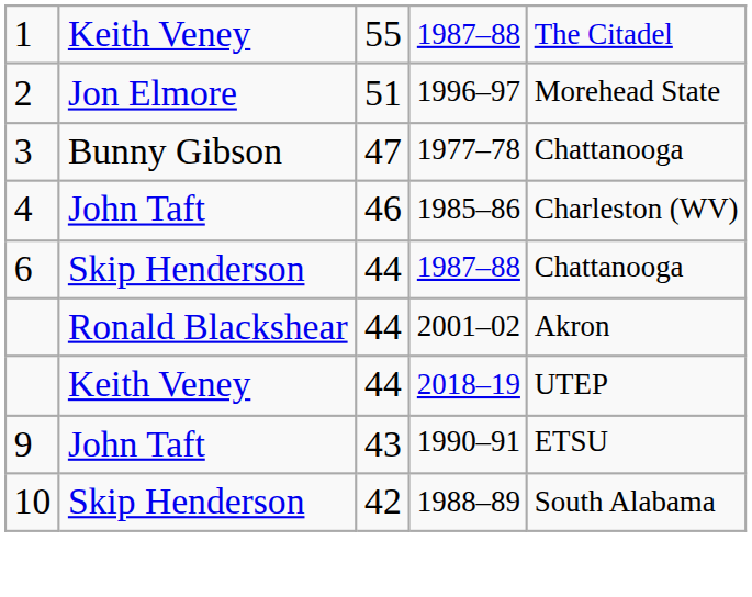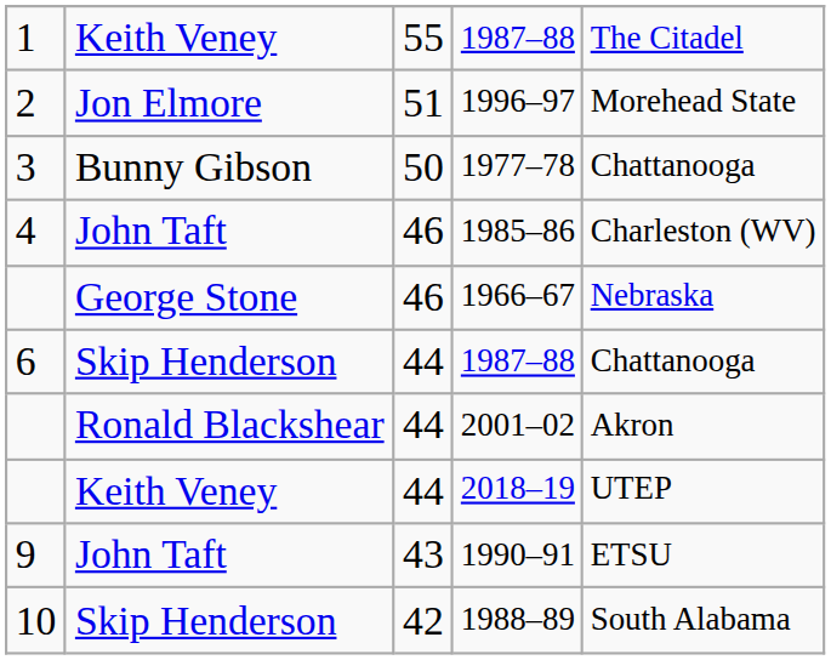 <table class="wikitable">
 <tr>
 </tr>
 <tr>
 <td>1</td>
 <td><a href='#'>Keith Veney</a></td>
 <td>55</td>
 <td style="font-size:80%;"><a href='#'>1987–88</a></td>
 <td style="font-size:80%;"><a href='#'>The Citadel</a></td>
 </tr>
 <tr>
 <td>2</td>
 <td><a href='#'>Jon Elmore</a></td>
 <td>51</td>
 <td style="font-size:80%;">1996–97</td>
 <td style="font-size:80%;">Morehead State</td>
 </tr>
 <tr>
 <td>3</td>
 <td>Bunny Gibson</td>
-<td>47</td>
+<td>50</td>
 <td style="font-size:80%;">1977–78</td>
 <td style="font-size:80%;">Chattanooga</td>
 </tr>
 <tr>
 <td>4</td>
 <td><a href='#'>John Taft</a></td>
 <td>46</td>
 <td style="font-size:80%;">1985–86</td>
 <td style="font-size:80%;">Charleston (WV)</td>
+</tr>
+<tr>
+<td></td>
+<td><a href='#'>George Stone</a></td>
+<td>46</td>
+<td style="font-size:80%;">1966–67</td>
+<td style="font-size:80%;"><a href='#'>Nebraska</a></td>
 </tr>
 <tr>
 <td>6</td>
 <td><a href='#'>Skip Henderson</a></td>
 <td>44</td>
 <td style="font-size:80%;"><a href='#'>1987–88</a></td>
 <td style="font-size:80%;">Chattanooga</td>
 </tr>
 <tr>
 <td></td>
 <td><a href='#'>Ronald Blackshear</a></td>
 <td>44</td>
 <td style="font-size:80%;">2001–02</td>
 <td style="font-size:80%;">Akron</td>
 </tr>
 <tr>
 <td></td>
 <td><a href='#'>Keith Veney</a></td>
 <td>44</td>
 <td style="font-size:80%;"><a href='#'>2018–19</a></td>
 <td style="font-size:80%;">UTEP</td>
 </tr>
 <tr>
 <td>9</td>
 <td><a href='#'>John Taft</a></td>
 <td>43</td>
 <td style="font-size:80%;">1990–91</td>
 <td style="font-size:80%;">ETSU</td>
 </tr>
 <tr>
 <td>10</td>
 <td><a href='#'>Skip Henderson</a></td>
 <td>42</td>
 <td style="font-size:80%;">1988–89</td>
 <td style="font-size:80%;">South Alabama</td>
 </tr>
 </table>
